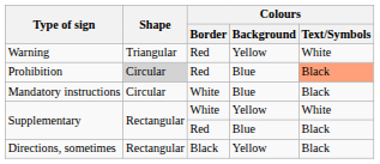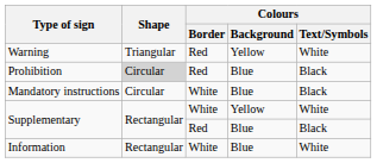 <table class=wikitable>
 <tr>
 <th rowspan=2>Type of sign</th>
 <th rowspan=2>Shape</th>
 <th colspan=3>Colours</th>
 </tr>
 <tr>
 <th>Border</th>
 <th>Background</th>
 <th>Text/Symbols</th>
 </tr>
 <tr>
 <td>Warning</td>
 <td>Triangular</td>
 <td>Red</td>
 <td>Yellow</td>
 <td>White</td>
 </tr>
 <tr>
 <td>Prohibition</td>
 <td style="background: lightgrey;">Circular</td>
 <td>Red</td>
 <td>Blue</td>
-<td style="background: lightsalmon;">Black</td>
+<td>Black</td>
 </tr>
 <tr>
 <td>Mandatory instructions</td>
 <td>Circular</td>
 <td>White</td>
 <td>Blue</td>
 <td>Black</td>
 </tr>
 <tr>
 <td rowspan=2>Supplementary</td>
 <td rowspan=2>Rectangular</td>
 <td>White</td>
 <td>Yellow</td>
 <td>White</td>
 </tr>
 <tr>
 <td>Red</td>
 <td>Blue</td>
 <td>Black</td>
 </tr>
 <tr>
-<td>Directions, sometimes</td>
+<td>Information</td>
 <td>Rectangular</td>
-<td>Black</td>
-<td>Yellow</td>
-<td>Black</td>
+<td>White</td>
+<td>Blue</td>
+<td>White</td>
 </tr>
 </table>
